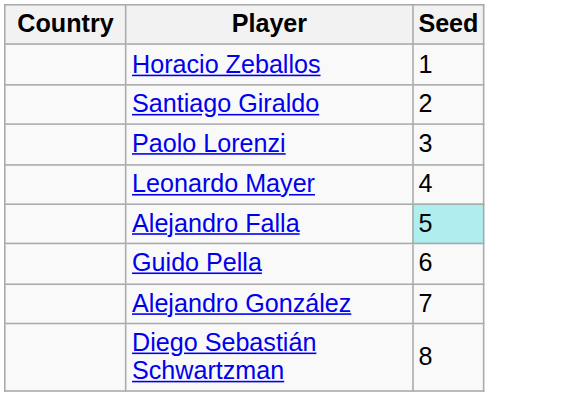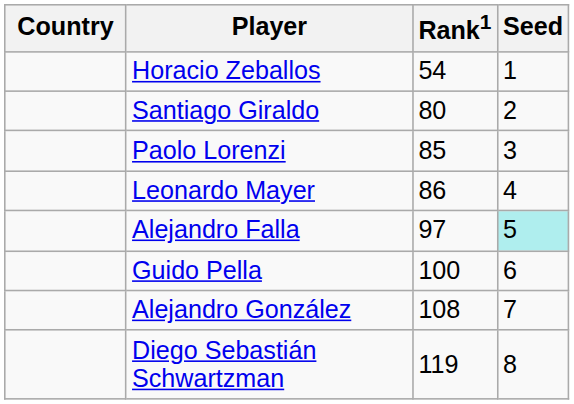 <table class="sortable wikitable">
 <tr>
 <th width="70">Country</th>
 <th width="175">Player</th>
+<th>Rank<sup>1</sup></th>
 <th>Seed</th>
 </tr>
 <tr>
 <td></td>
 <td><a href='#'>Horacio Zeballos</a></td>
+<td>54</td>
 <td>1</td>
 </tr>
 <tr>
 <td></td>
 <td><a href='#'>Santiago Giraldo</a></td>
+<td>80</td>
 <td>2</td>
 </tr>
 <tr>
 <td></td>
 <td><a href='#'>Paolo Lorenzi</a></td>
+<td>85</td>
 <td>3</td>
 </tr>
 <tr>
 <td></td>
 <td><a href='#'>Leonardo Mayer</a></td>
+<td>86</td>
 <td>4</td>
 </tr>
 <tr>
 <td></td>
 <td><a href='#'>Alejandro Falla</a></td>
+<td>97</td>
 <td style="background: paleturquoise;">5</td>
 </tr>
 <tr>
 <td></td>
 <td><a href='#'>Guido Pella</a></td>
+<td>100</td>
 <td>6</td>
 </tr>
 <tr>
 <td></td>
 <td><a href='#'>Alejandro González</a></td>
+<td>108</td>
 <td>7</td>
 </tr>
 <tr>
 <td></td>
 <td><a href='#'>Diego Sebastián Schwartzman</a></td>
+<td>119</td>
 <td>8</td>
 </tr>
 </table>
